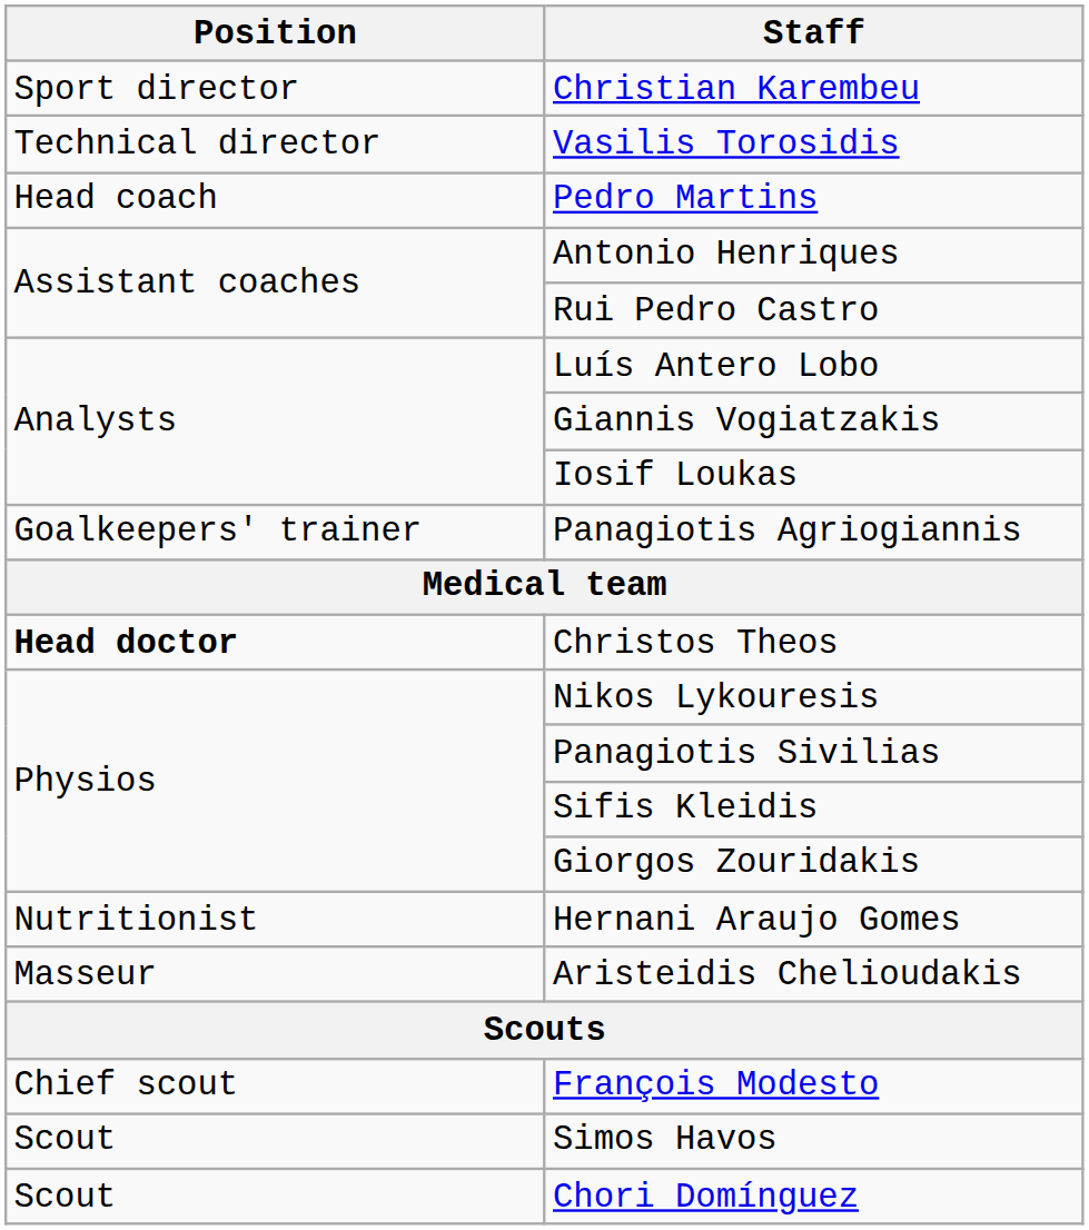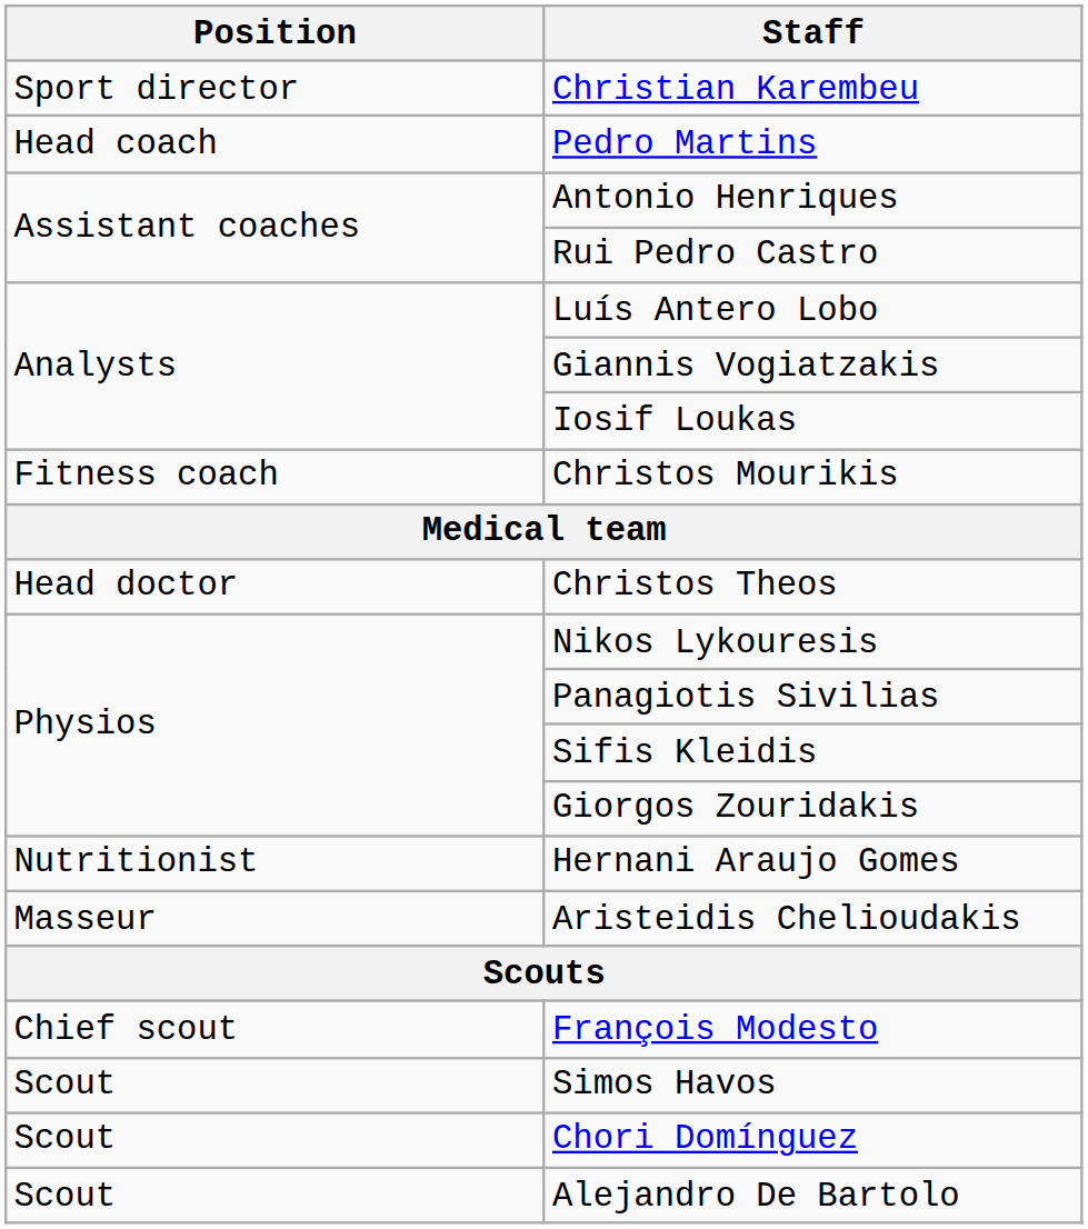 <table class="wikitable" style="text-align: left">
 <tr>
 <th width=200>Position</th>
 <th width=200>Staff </th>
 </tr>
 <tr>
 <td>Sport director</td>
 <td> <a href='#'>Christian Karembeu</a></td>
-</tr>
-<tr>
-<td>Technical director</td>
-<td> <a href='#'>Vasilis Torosidis</a></td>
 </tr>
 <tr>
 <td>Head coach</td>
 <td> <a href='#'>Pedro Martins</a></td>
 </tr>
 <tr>
 <td rowspan=2>Assistant coaches</td>
 <td> Antonio Henriques</td>
 </tr>
 <tr>
 <td> Rui Pedro Castro</td>
 </tr>
 <tr>
 <td rowspan=3>Analysts</td>
 <td> Luís Antero Lobo</td>
 </tr>
 <tr>
 <td> Giannis Vogiatzakis</td>
 </tr>
 <tr>
 <td> Iosif Loukas</td>
 </tr>
 <tr>
-<td>Goalkeepers' trainer</td>
-<td> Panagiotis Agriogiannis</td>
+<td>Fitness coach</td>
+<td> Christos Mourikis</td>
 </tr>
 <tr>
 <th colspan="2">Medical team </th>
 </tr>
 <tr>
-<td align=left><strong>Head doctor</strong></td>
+<td align=left>Head doctor</td>
 <td align=left> Christos Theos</td>
 </tr>
 <tr>
 <td align=left rowspan=4>Physios</td>
 <td align=left> Nikos Lykouresis</td>
 </tr>
 <tr>
 <td align=left> Panagiotis Sivilias</td>
 </tr>
 <tr>
 <td align=left> Sifis Kleidis</td>
 </tr>
 <tr>
 <td align=left> Giorgos Zouridakis</td>
 </tr>
 <tr>
 <td align=left>Nutritionist</td>
 <td align=left> Hernani Araujo Gomes</td>
 </tr>
 <tr>
 <td align=left>Masseur</td>
 <td align=left> Aristeidis Chelioudakis</td>
 </tr>
 <tr>
 <th colspan="2">Scouts </th>
 </tr>
 <tr>
 <td align=left>Chief scout</td>
 <td align=left> <a href='#'>François Modesto</a></td>
 </tr>
 <tr>
 <td align=left>Scout</td>
 <td align=left> Simos Havos</td>
 </tr>
 <tr>
 <td align=left>Scout</td>
 <td align=left> <a href='#'>Chori Domínguez</a></td>
 </tr>
+<tr>
+<td align=left>Scout</td>
+<td align=left> Alejandro De Bartolo</td>
+</tr>
 </table>
